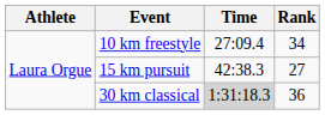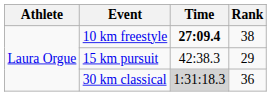 <table class="wikitable" border="1">
 <tr>
 <th>Athlete</th>
 <th>Event</th>
 <th>Time</th>
 <th>Rank</th>
 </tr>
 <tr align=center>
 <td rowspan=3><a href='#'>Laura Orgue</a></td>
 <td align=left><a href='#'>10 km freestyle</a></td>
-<td>27:09.4</td>
-<td>34</td>
+<td><strong>27:09.4</strong></td>
+<td>38</td>
 </tr>
 <tr align=center>
 <td align=left><a href='#'>15 km pursuit</a></td>
 <td>42:38.3</td>
-<td>27</td>
+<td>29</td>
 </tr>
 <tr align=center>
 <td align=left><a href='#'>30 km classical</a></td>
 <td style="background: lightgrey;">1:31:18.3</td>
 <td>36</td>
 </tr>
 </table>
